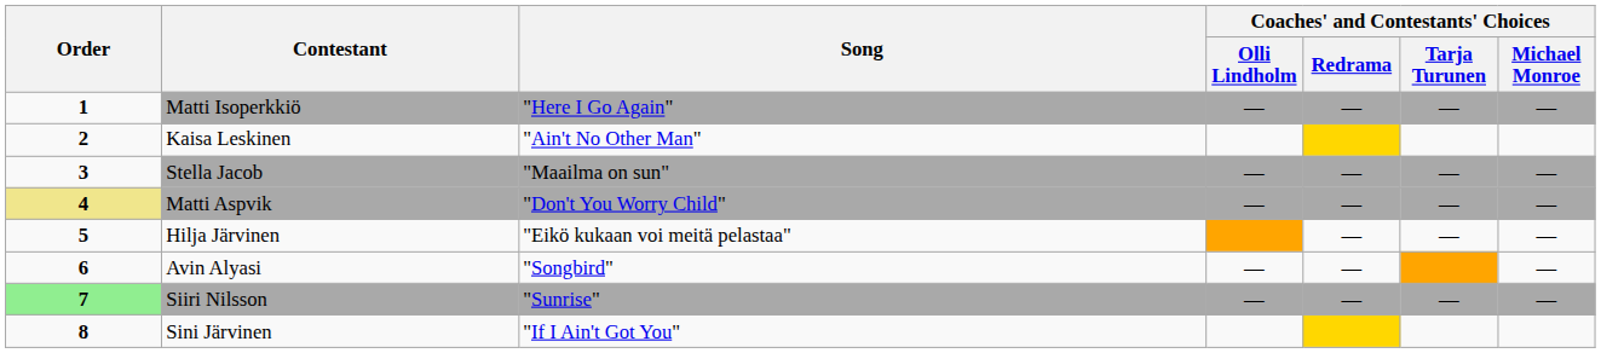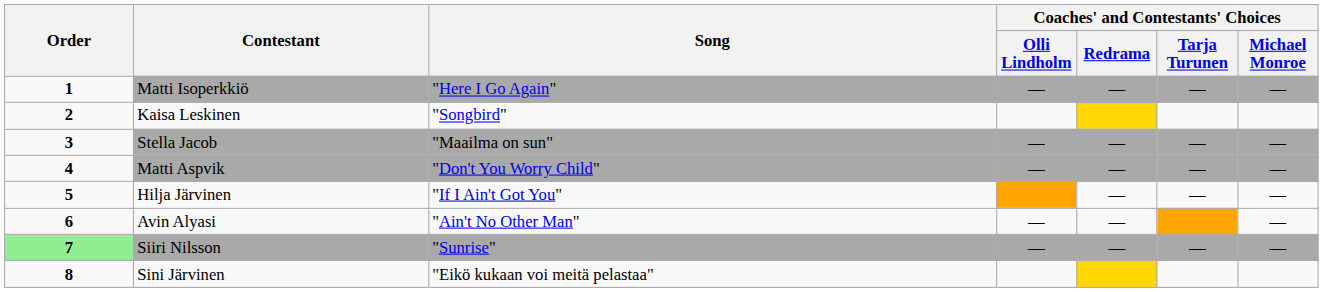 <table class="wikitable" style="width:100%;">
 <tr>
 <th rowspan=2>Order</th>
 <th rowspan=2>Contestant</th>
 <th rowspan=2>Song</th>
 <th colspan=4>Coaches' and Contestants' Choices</th>
 </tr>
 <tr>
 <th width="70"><a href='#'>Olli Lindholm</a></th>
 <th width="70"><a href='#'>Redrama</a></th>
 <th width="70"><a href='#'>Tarja Turunen</a></th>
 <th width="70"><a href='#'>Michael Monroe</a></th>
 </tr>
 <tr>
 <td align="center"><strong>1</strong></td>
 <td style="background:darkgrey;text-align:left;">Matti Isoperkkiö</td>
 <td style="background:darkgrey;text-align:left;">"<a href='#'>Here I Go Again</a>"</td>
 <td style="background:darkgrey;text-align:center;">—</td>
 <td style="background:darkgrey;text-align:center;">—</td>
 <td style="background:darkgrey;text-align:center;">—</td>
 <td style="background:darkgrey;text-align:center;">—</td>
 </tr>
 <tr>
 <td align="center"><strong>2</strong></td>
 <td>Kaisa Leskinen</td>
-<td>"<a href='#'>Ain't No Other Man</a>"</td>
+<td>"<a href='#'>Songbird</a>"</td>
 <td style=";text-align:center;"></td>
 <td style="background:gold;text-align:center;"></td>
 <td style=";text-align:center;"></td>
 <td style=";text-align:center;"></td>
 </tr>
 <tr>
 <td align="center"><strong>3</strong></td>
 <td style="background:darkgrey;text-align:left;">Stella Jacob</td>
 <td style="background:darkgrey;text-align:left;">"Maailma on sun"</td>
 <td style="background:darkgrey;text-align:center;">—</td>
 <td style="background:darkgrey;text-align:center;">—</td>
 <td style="background:darkgrey;text-align:center;">—</td>
 <td style="background:darkgrey;text-align:center;">—</td>
 </tr>
 <tr>
-<td align="center" style="background: khaki;"><strong>4</strong></td>
+<td align="center"><strong>4</strong></td>
 <td style="background:darkgrey;text-align:left;">Matti Aspvik</td>
 <td style="background:darkgrey;text-align:left;">"<a href='#'>Don't You Worry Child</a>"</td>
 <td style="background:darkgrey;text-align:center;">—</td>
 <td style="background:darkgrey;text-align:center;">—</td>
 <td style="background:darkgrey;text-align:center;">—</td>
 <td style="background:darkgrey;text-align:center;">—</td>
 </tr>
 <tr>
 <td align="center"><strong>5</strong></td>
 <td>Hilja Järvinen</td>
-<td>"Eikö kukaan voi meitä pelastaa"</td>
+<td>"<a href='#'>If I Ain't Got You</a>"</td>
 <td style="background:orange;text-align:center;"></td>
 <td align="center">—</td>
 <td align="center">—</td>
 <td align="center">—</td>
 </tr>
 <tr>
 <td align="center"><strong>6</strong></td>
 <td>Avin Alyasi</td>
-<td>"<a href='#'>Songbird</a>"</td>
+<td>"<a href='#'>Ain't No Other Man</a>"</td>
 <td align="center">—</td>
 <td align="center">—</td>
 <td style="background:orange;text-align:center;"></td>
 <td align="center">—</td>
 </tr>
 <tr>
 <td align="center" style="background: lightgreen;"><strong>7</strong></td>
 <td style="background:darkgrey;text-align:left;">Siiri Nilsson</td>
 <td style="background:darkgrey;text-align:left;">"<a href='#'>Sunrise</a>"</td>
 <td style="background:darkgrey;text-align:center;">—</td>
 <td style="background:darkgrey;text-align:center;">—</td>
 <td style="background:darkgrey;text-align:center;">—</td>
 <td style="background:darkgrey;text-align:center;">—</td>
 </tr>
 <tr>
 <td align="center"><strong>8</strong></td>
 <td>Sini Järvinen</td>
-<td>"<a href='#'>If I Ain't Got You</a>"</td>
+<td>"Eikö kukaan voi meitä pelastaa"</td>
 <td style=";text-align:center;"></td>
 <td style="background:gold;text-align:center;"></td>
 <td style=";text-align:center;"></td>
 <td style=";text-align:center;"></td>
 </tr>
 </table>
